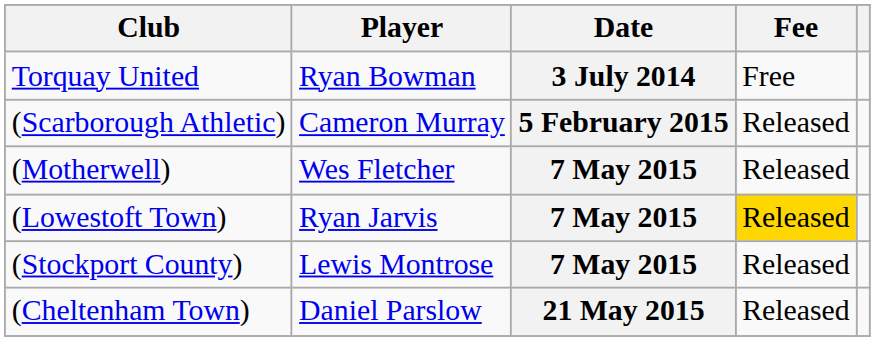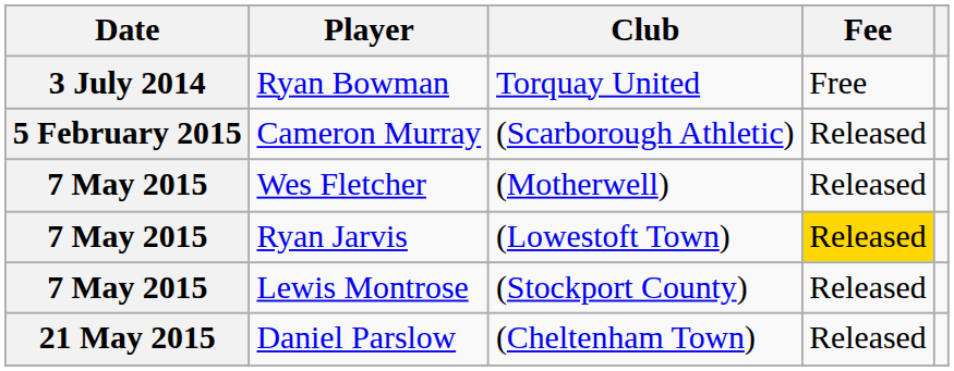 <table class="wikitable plainrowheaders">
 <tr>
+<th scope=col>Date</th>
+<th scope=col>Player</th>
 <th scope=col>Club</th>
-<th scope=col>Player</th>
-<th scope=col>Date</th>
 <th scope=col>Fee</th>
 <th scope=col class=unsortable></th>
 </tr>
 <tr>
+<th scope=row>3 July 2014</th>
+<td><a href='#'>Ryan Bowman</a></td>
 <td><a href='#'>Torquay United</a></td>
-<td><a href='#'>Ryan Bowman</a></td>
-<th scope=row>3 July 2014</th>
 <td>Free</td>
 <td style="text-align:center;"></td>
 </tr>
 <tr>
+<th scope=row>5 February 2015</th>
+<td><a href='#'>Cameron Murray</a></td>
 <td>(<a href='#'>Scarborough Athletic</a>)</td>
-<td><a href='#'>Cameron Murray</a></td>
-<th scope=row>5 February 2015</th>
 <td>Released</td>
 <td style="text-align:center;"></td>
 </tr>
 <tr>
+<th scope=row>7 May 2015</th>
+<td><a href='#'>Wes Fletcher</a></td>
 <td>(<a href='#'>Motherwell</a>)</td>
-<td><a href='#'>Wes Fletcher</a></td>
-<th scope=row>7 May 2015</th>
 <td>Released</td>
 <td style="text-align:center;"></td>
 </tr>
 <tr>
+<th scope=row>7 May 2015</th>
+<td><a href='#'>Ryan Jarvis</a></td>
 <td>(<a href='#'>Lowestoft Town</a>)</td>
-<td><a href='#'>Ryan Jarvis</a></td>
-<th scope=row>7 May 2015</th>
 <td style="background: gold;">Released</td>
 <td style="text-align:center;"></td>
 </tr>
 <tr>
+<th scope=row>7 May 2015</th>
+<td><a href='#'>Lewis Montrose</a></td>
 <td>(<a href='#'>Stockport County</a>)</td>
-<td><a href='#'>Lewis Montrose</a></td>
-<th scope=row>7 May 2015</th>
 <td>Released</td>
 <td style="text-align:center;"></td>
 </tr>
 <tr>
+<th scope=row>21 May 2015</th>
+<td><a href='#'>Daniel Parslow</a></td>
 <td>(<a href='#'>Cheltenham Town</a>)</td>
-<td><a href='#'>Daniel Parslow</a></td>
-<th scope=row>21 May 2015</th>
 <td>Released</td>
 <td style="text-align:center;"></td>
 </tr>
 </table>
